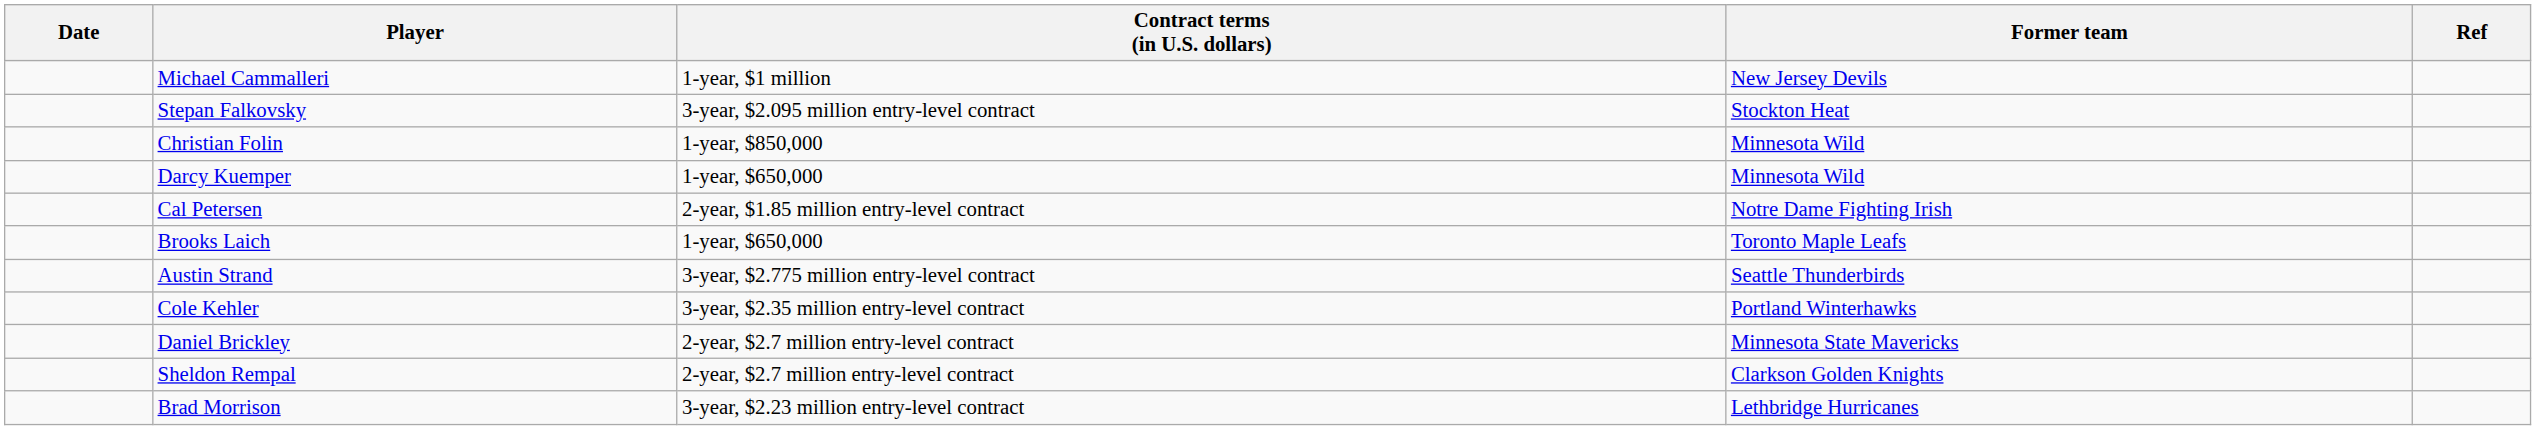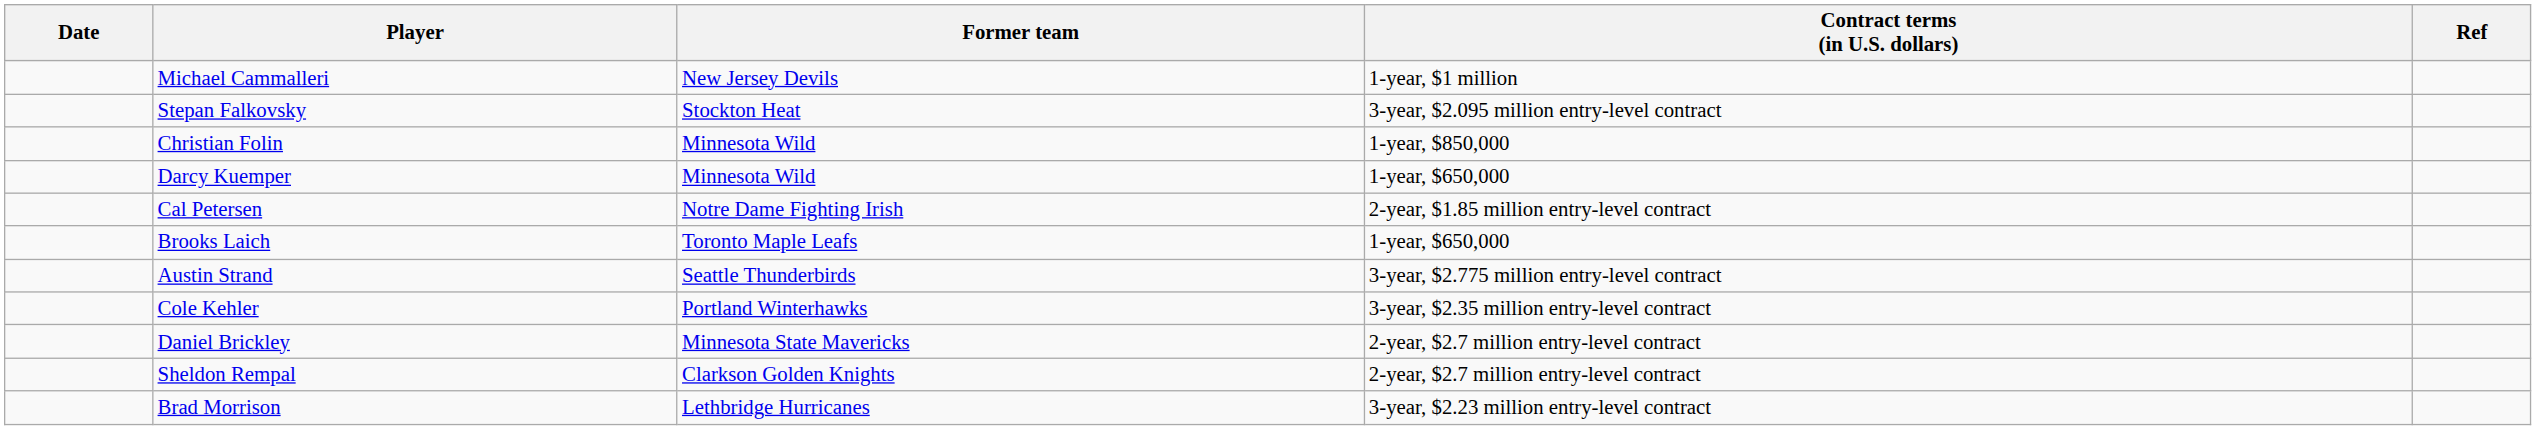 <table class="wikitable" style="width:98%;">
 <tr style="background:#ddd; text-align:center;">
 <th>Date</th>
 <th>Player</th>
+<th>Former team</th>
 <th>Contract terms<br>(in U.S. dollars)</th>
-<th>Former team</th>
 <th>Ref</th>
 </tr>
 <tr>
 <td></td>
 <td><a href='#'>Michael Cammalleri</a></td>
+<td><a href='#'>New Jersey Devils</a></td>
 <td>1-year, $1 million</td>
-<td><a href='#'>New Jersey Devils</a></td>
 <td></td>
 </tr>
 <tr>
 <td></td>
 <td><a href='#'>Stepan Falkovsky</a></td>
+<td><a href='#'>Stockton Heat</a></td>
 <td>3-year, $2.095 million entry-level contract</td>
-<td><a href='#'>Stockton Heat</a></td>
 <td></td>
 </tr>
 <tr>
 <td></td>
 <td><a href='#'>Christian Folin</a></td>
+<td><a href='#'>Minnesota Wild</a></td>
 <td>1-year, $850,000</td>
-<td><a href='#'>Minnesota Wild</a></td>
 <td></td>
 </tr>
 <tr>
 <td></td>
 <td><a href='#'>Darcy Kuemper</a></td>
+<td><a href='#'>Minnesota Wild</a></td>
 <td>1-year, $650,000</td>
-<td><a href='#'>Minnesota Wild</a></td>
 <td></td>
 </tr>
 <tr>
 <td></td>
 <td><a href='#'>Cal Petersen</a></td>
+<td><a href='#'>Notre Dame Fighting Irish</a></td>
 <td>2-year, $1.85 million entry-level contract</td>
-<td><a href='#'>Notre Dame Fighting Irish</a></td>
 <td></td>
 </tr>
 <tr>
 <td></td>
 <td><a href='#'>Brooks Laich</a></td>
+<td><a href='#'>Toronto Maple Leafs</a></td>
 <td>1-year, $650,000</td>
-<td><a href='#'>Toronto Maple Leafs</a></td>
 <td></td>
 </tr>
 <tr>
 <td></td>
 <td><a href='#'>Austin Strand</a></td>
+<td><a href='#'>Seattle Thunderbirds</a></td>
 <td>3-year, $2.775 million entry-level contract</td>
-<td><a href='#'>Seattle Thunderbirds</a></td>
 <td></td>
 </tr>
 <tr>
 <td></td>
 <td><a href='#'>Cole Kehler</a></td>
+<td><a href='#'>Portland Winterhawks</a></td>
 <td>3-year, $2.35 million entry-level contract</td>
-<td><a href='#'>Portland Winterhawks</a></td>
 <td></td>
 </tr>
 <tr>
 <td></td>
 <td><a href='#'>Daniel Brickley</a></td>
+<td><a href='#'>Minnesota State Mavericks</a></td>
 <td>2-year, $2.7 million entry-level contract</td>
-<td><a href='#'>Minnesota State Mavericks</a></td>
 <td></td>
 </tr>
 <tr>
 <td></td>
 <td><a href='#'>Sheldon Rempal</a></td>
+<td><a href='#'>Clarkson Golden Knights</a></td>
 <td>2-year, $2.7 million entry-level contract</td>
-<td><a href='#'>Clarkson Golden Knights</a></td>
 <td></td>
 </tr>
 <tr>
 <td></td>
 <td><a href='#'>Brad Morrison</a></td>
+<td><a href='#'>Lethbridge Hurricanes</a></td>
 <td>3-year, $2.23 million entry-level contract</td>
-<td><a href='#'>Lethbridge Hurricanes</a></td>
 <td></td>
 </tr>
 </table>
